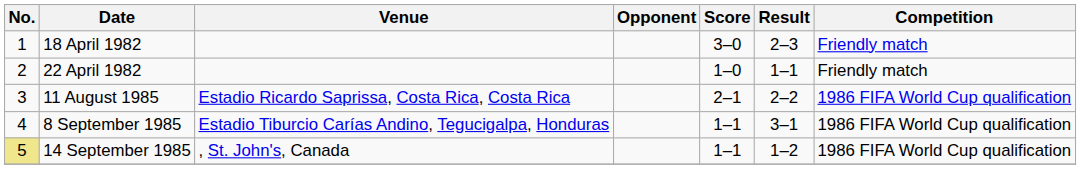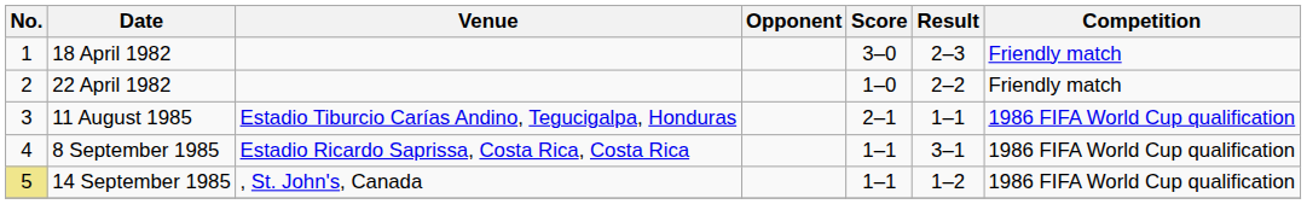 <table class="wikitable sortable">
 <tr>
 <th scope="col">No.</th>
 <th scope="col">Date</th>
 <th scope="col">Venue</th>
 <th scope="col">Opponent</th>
 <th scope="col">Score</th>
 <th scope="col">Result</th>
 <th scope="col">Competition</th>
 </tr>
 <tr>
 <td align="center">1</td>
 <td>18 April 1982</td>
 <td></td>
 <td></td>
 <td align="center">3–0</td>
 <td align="center">2–3</td>
 <td><a href='#'>Friendly match</a></td>
 </tr>
 <tr>
 <td align="center">2</td>
 <td>22 April 1982</td>
 <td></td>
 <td></td>
 <td align="center">1–0</td>
-<td align="center">1–1</td>
+<td align="center">2–2</td>
 <td>Friendly match</td>
 </tr>
 <tr>
 <td align="center">3</td>
 <td>11 August 1985</td>
-<td><a href='#'>Estadio Ricardo Saprissa</a>, <a href='#'>Costa Rica</a>, <a href='#'>Costa Rica</a></td>
+<td><a href='#'>Estadio Tiburcio Carías Andino</a>, <a href='#'>Tegucigalpa</a>, <a href='#'>Honduras</a></td>
 <td></td>
 <td align="center">2–1</td>
-<td align="center">2–2</td>
+<td align="center">1–1</td>
 <td><a href='#'>1986 FIFA World Cup qualification</a></td>
 </tr>
 <tr>
 <td align="center">4</td>
 <td>8 September 1985</td>
-<td><a href='#'>Estadio Tiburcio Carías Andino</a>, <a href='#'>Tegucigalpa</a>, <a href='#'>Honduras</a></td>
+<td><a href='#'>Estadio Ricardo Saprissa</a>, <a href='#'>Costa Rica</a>, <a href='#'>Costa Rica</a></td>
 <td></td>
 <td align="center">1–1</td>
 <td align="center">3–1</td>
 <td>1986 FIFA World Cup qualification</td>
 </tr>
 <tr>
 <td align="center" style="background: khaki;">5</td>
 <td>14 September 1985</td>
 <td>, <a href='#'>St. John's</a>, Canada</td>
 <td></td>
 <td align="center">1–1</td>
 <td align="center">1–2</td>
 <td>1986 FIFA World Cup qualification</td>
 </tr>
 <tr>
 </tr>
 </table>
